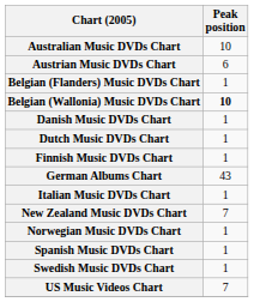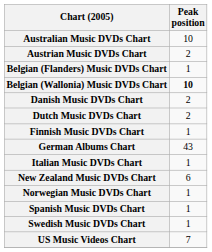 <table class="wikitable plainrowheaders sortable" style="text-align:center;" border="1">
 <tr>
 <th scope="col">Chart (2005)</th>
 <th scope="col">Peak<br>position</th>
 </tr>
 <tr>
 <th scope="row">Australian Music DVDs Chart</th>
 <td>10</td>
 </tr>
 <tr>
 <th scope="row">Austrian Music DVDs Chart</th>
-<td>6</td>
+<td>2</td>
 </tr>
 <tr>
 <th scope="row">Belgian (Flanders) Music DVDs Chart</th>
 <td>1</td>
 </tr>
 <tr>
 <th scope="row">Belgian (Wallonia) Music DVDs Chart</th>
 <td><strong>10</strong></td>
 </tr>
 <tr>
 <th scope="row">Danish Music DVDs Chart</th>
-<td>1</td>
+<td>2</td>
 </tr>
 <tr>
 <th scope="row">Dutch Music DVDs Chart</th>
-<td>1</td>
+<td>2</td>
 </tr>
 <tr>
 <th scope="row">Finnish Music DVDs Chart</th>
 <td>1</td>
 </tr>
 <tr>
 <th scope="row">German Albums Chart</th>
 <td>43</td>
 </tr>
 <tr>
 <th scope="row">Italian Music DVDs Chart</th>
 <td>1</td>
 </tr>
 <tr>
 <th scope="row">New Zealand Music DVDs Chart</th>
-<td>7</td>
+<td>6</td>
 </tr>
 <tr>
 <th scope="row">Norwegian Music DVDs Chart</th>
 <td>1</td>
 </tr>
 <tr>
 <th scope="row">Spanish Music DVDs Chart</th>
 <td>1</td>
 </tr>
 <tr>
 <th scope="row">Swedish Music DVDs Chart</th>
 <td>1</td>
 </tr>
 <tr>
 <th scope="row">US Music Videos Chart</th>
 <td>7</td>
 </tr>
 <tr>
 </tr>
 </table>
